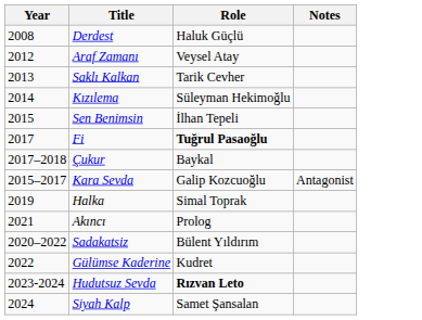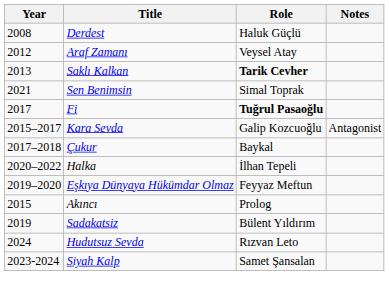 <table class="wikitable sortable">
 <tr>
 <th>Year</th>
 <th>Title</th>
 <th>Role</th>
 <th class="unsortable">Notes</th>
 </tr>
 <tr>
 <td>2008</td>
 <td><em><a href='#'>Derdest</a></em></td>
 <td>Haluk Güçlü</td>
 <td></td>
 </tr>
 <tr>
 <td>2012</td>
 <td><em><a href='#'>Araf Zamanı</a></em></td>
 <td>Veysel Atay</td>
 <td></td>
 </tr>
 <tr>
 <td>2013</td>
 <td><em><a href='#'>Saklı Kalkan</a></em></td>
-<td>Tarik Cevher</td>
+<td><strong>Tarik Cevher</strong></td>
 <td></td>
 </tr>
 <tr>
-<td>2014</td>
-<td><em><a href='#'>Kızılema</a></em></td>
-<td>Süleyman Hekimoğlu</td>
-<td></td>
-</tr>
-<tr>
-<td>2015</td>
+<td>2021</td>
 <td><em><a href='#'>Sen Benimsin</a></em></td>
-<td>İlhan Tepeli</td>
+<td>Simal Toprak</td>
 <td></td>
 </tr>
 <tr>
 <td>2017</td>
 <td><em><a href='#'>Fi</a></em></td>
 <td><strong>Tuğrul Pasaoğlu</strong></td>
 <td></td>
 </tr>
 <tr>
+<td>2015–2017</td>
+<td><em><a href='#'>Kara Sevda</a></em></td>
+<td>Galip Kozcuoğlu</td>
+<td>Antagonist</td>
+</tr>
+<tr>
 <td>2017–2018</td>
 <td><em><a href='#'>Çukur</a></em></td>
 <td>Baykal</td>
 <td></td>
 </tr>
 <tr>
-<td>2015–2017</td>
-<td><em><a href='#'>Kara Sevda</a></em></td>
-<td>Galip Kozcuoğlu</td>
-<td>Antagonist</td>
-</tr>
-<tr>
-<td>2019</td>
+<td>2020–2022</td>
 <td><em>Halka</em></td>
-<td>Simal Toprak</td>
+<td>İlhan Tepeli</td>
 <td></td>
 </tr>
 <tr>
-<td>2021</td>
+<td>2019–2020</td>
+<td><em><a href='#'>Eşkıya Dünyaya Hükümdar Olmaz</a></em></td>
+<td>Feyyaz Meftun</td>
+<td></td>
+</tr>
+<tr>
+<td>2015</td>
 <td><em>Akıncı</em></td>
 <td>Prolog</td>
 <td></td>
 </tr>
 <tr>
-<td>2020–2022</td>
+<td>2019</td>
 <td><em><a href='#'>Sadakatsiz</a></em></td>
 <td>Bülent Yıldırım</td>
 <td></td>
 </tr>
 <tr>
-<td>2022</td>
-<td><em><a href='#'>Gülümse Kaderine</a></em></td>
-<td>Kudret</td>
+<td>2024</td>
+<td><em><a href='#'>Hudutsuz Sevda</a></em></td>
+<td>Rızvan Leto</td>
 <td></td>
 </tr>
 <tr>
 <td>2023-2024</td>
-<td><em><a href='#'>Hudutsuz Sevda</a></em></td>
-<td><strong>Rızvan Leto</strong></td>
-<td></td>
-</tr>
-<tr>
-<td>2024</td>
 <td><em><a href='#'>Siyah Kalp</a></em></td>
 <td>Samet Şansalan</td>
 <td></td>
 </tr>
 </table>
